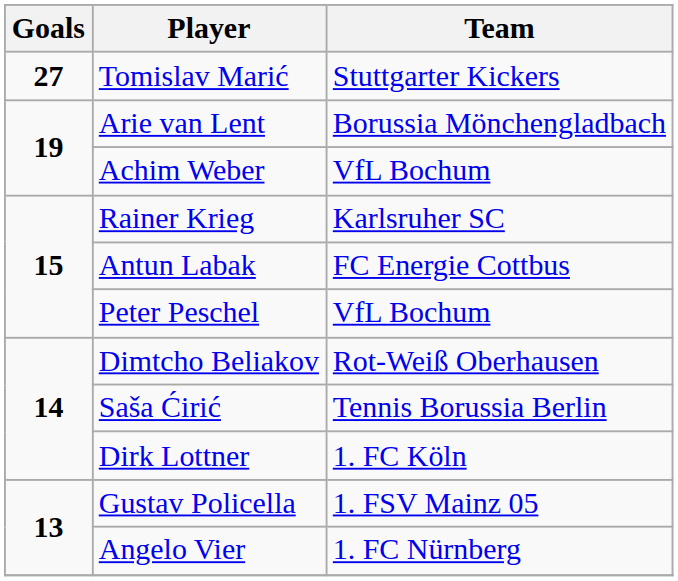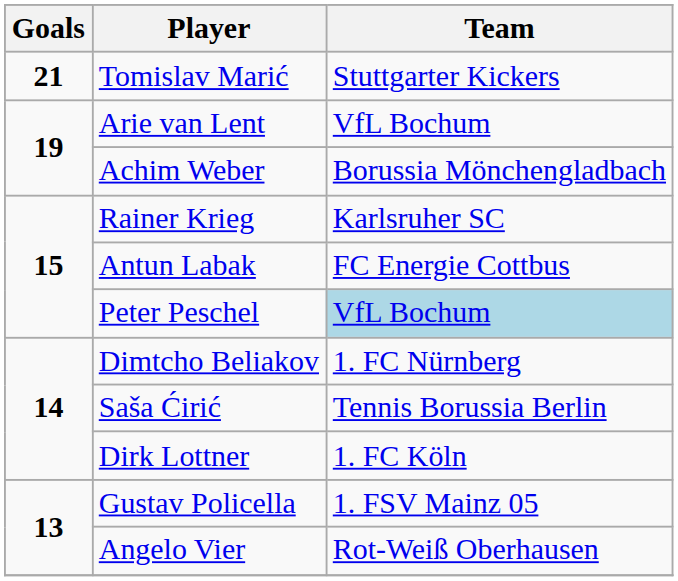 <table class="wikitable">
 <tr>
 <th>Goals</th>
 <th>Player</th>
 <th>Team</th>
 </tr>
 <tr>
-<td rowspan="1" align=center><strong>27</strong></td>
+<td rowspan="1" align=center><strong>21</strong></td>
 <td> <a href='#'>Tomislav Marić</a></td>
 <td><a href='#'>Stuttgarter Kickers</a></td>
 </tr>
 <tr>
 <td rowspan="2" align=center><strong>19</strong></td>
 <td> <a href='#'>Arie van Lent</a></td>
-<td><a href='#'>Borussia Mönchengladbach</a></td>
+<td><a href='#'>VfL Bochum</a></td>
 </tr>
 <tr>
 <td> <a href='#'>Achim Weber</a></td>
-<td><a href='#'>VfL Bochum</a></td>
+<td><a href='#'>Borussia Mönchengladbach</a></td>
 </tr>
 <tr>
 <td rowspan="3" align=center><strong>15</strong></td>
 <td> <a href='#'>Rainer Krieg</a></td>
 <td><a href='#'>Karlsruher SC</a></td>
 </tr>
 <tr>
 <td> <a href='#'>Antun Labak</a></td>
 <td><a href='#'>FC Energie Cottbus</a></td>
 </tr>
 <tr>
 <td> <a href='#'>Peter Peschel</a></td>
-<td><a href='#'>VfL Bochum</a></td>
+<td style="background: lightblue;"><a href='#'>VfL Bochum</a></td>
 </tr>
 <tr>
 <td rowspan="3" align=center><strong>14</strong></td>
 <td> <a href='#'>Dimtcho Beliakov</a></td>
-<td><a href='#'>Rot-Weiß Oberhausen</a></td>
+<td><a href='#'>1. FC Nürnberg</a></td>
 </tr>
 <tr>
 <td> <a href='#'>Saša Ćirić</a></td>
 <td><a href='#'>Tennis Borussia Berlin</a></td>
 </tr>
 <tr>
 <td> <a href='#'>Dirk Lottner</a></td>
 <td><a href='#'>1. FC Köln</a></td>
 </tr>
 <tr>
 <td rowspan="2" align=center><strong>13</strong></td>
 <td> <a href='#'>Gustav Policella</a></td>
 <td><a href='#'>1. FSV Mainz 05</a></td>
 </tr>
 <tr>
 <td> <a href='#'>Angelo Vier</a></td>
-<td><a href='#'>1. FC Nürnberg</a></td>
+<td><a href='#'>Rot-Weiß Oberhausen</a></td>
 </tr>
 <tr>
 </tr>
 </table>
